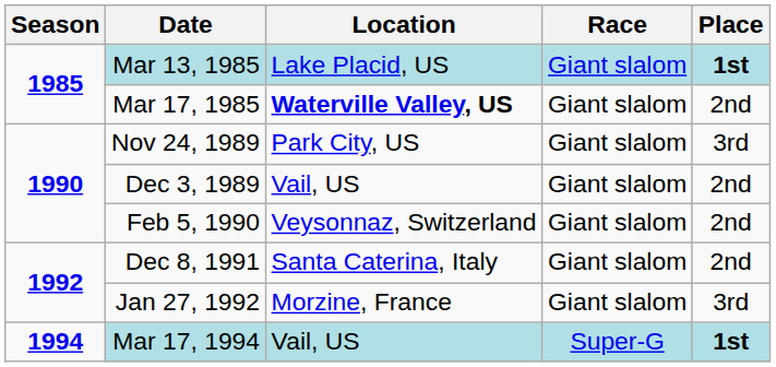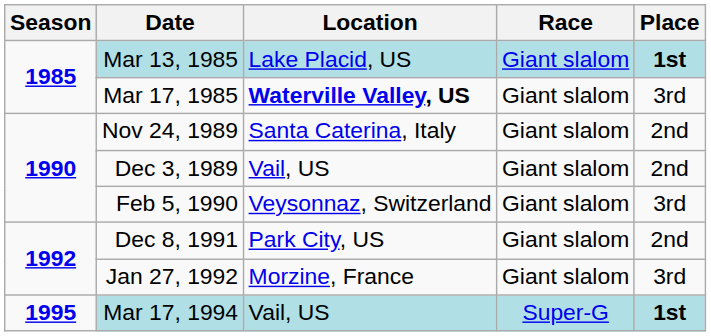 <table class="wikitable">
 <tr>
 <th>Season</th>
 <th>Date</th>
 <th>Location</th>
 <th>Race</th>
 <th>Place</th>
 </tr>
 <tr>
 <td rowspan=2 align=center><strong><a href='#'>1985</a></strong></td>
 <td bgcolor="#BOEOE6" align=right>Mar 13, 1985</td>
 <td bgcolor="#BOEOE6"><a href='#'>Lake Placid</a>, US</td>
 <td bgcolor="#BOEOE6" align=center><a href='#'>Giant slalom</a></td>
 <td bgcolor="#BOEOE6" align=center><strong>1st</strong></td>
 </tr>
 <tr>
 <td align=right>Mar 17, 1985</td>
 <td><strong><a href='#'>Waterville Valley</a>, US</strong></td>
 <td align=center>Giant slalom</td>
-<td align=center>2nd</td>
+<td align=center>3rd</td>
 </tr>
 <tr>
 <td rowspan=3 align=center><strong><a href='#'>1990</a></strong></td>
 <td align=right>Nov 24, 1989</td>
-<td><a href='#'>Park City</a>, US</td>
+<td><a href='#'>Santa Caterina</a>, Italy</td>
 <td align=center>Giant slalom</td>
-<td align=center>3rd</td>
+<td align=center>2nd</td>
 </tr>
 <tr>
 <td align=right>Dec 3, 1989</td>
 <td><a href='#'>Vail</a>, US</td>
 <td align=center>Giant slalom</td>
 <td align=center>2nd</td>
 </tr>
 <tr>
 <td align=right>Feb 5, 1990</td>
 <td><a href='#'>Veysonnaz</a>, Switzerland</td>
 <td align=center>Giant slalom</td>
-<td align=center>2nd</td>
+<td align=center>3rd</td>
 </tr>
 <tr>
 <td rowspan=2 align=center><strong><a href='#'>1992</a></strong></td>
 <td align=right>Dec 8, 1991</td>
-<td><a href='#'>Santa Caterina</a>, Italy</td>
+<td><a href='#'>Park City</a>, US</td>
 <td align=center>Giant slalom</td>
 <td align=center>2nd</td>
 </tr>
 <tr>
 <td align=right>Jan 27, 1992</td>
 <td><a href='#'>Morzine</a>, France</td>
 <td align=center>Giant slalom</td>
 <td align=center>3rd</td>
 </tr>
 <tr>
-<td align=center><strong><a href='#'>1994</a></strong></td>
+<td align=center><strong><a href='#'>1995</a></strong></td>
 <td bgcolor="#BOEOE6" align=right>Mar 17, 1994</td>
 <td bgcolor="#BOEOE6">Vail, US</td>
 <td bgcolor="#BOEOE6" align=center><a href='#'>Super-G</a></td>
 <td bgcolor="#BOEOE6" align=center><strong>1st</strong></td>
 </tr>
 </table>
